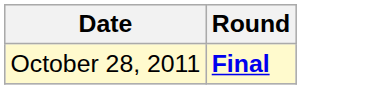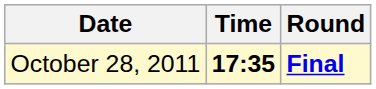 <table class="wikitable">
 <tr>
 <th>Date</th>
+<th>Time</th>
 <th>Round</th>
 </tr>
 <tr style=background:lemonchiffon>
 <td>October 28, 2011</td>
+<td><strong>17:35</strong></td>
 <td><strong><a href='#'>Final</a></strong></td>
 </tr>
 </table>
